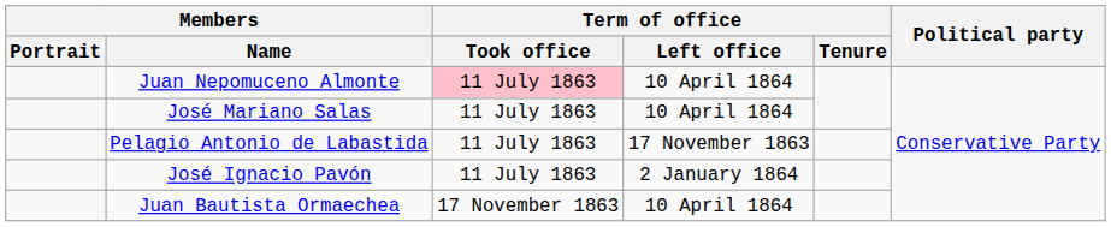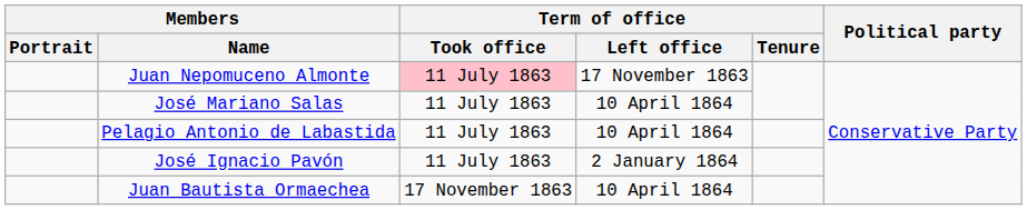 <table class="wikitable" style="text-align:center;">
 <tr>
 <th colspan="2">Members</th>
 <th colspan="3">Term of office</th>
 <th rowspan="2">Political party</th>
 </tr>
 <tr>
 <th>Portrait</th>
 <th>Name</th>
 <th>Took office</th>
 <th>Left office</th>
 <th>Tenure</th>
 </tr>
 <tr>
 <td></td>
 <td><a href='#'>Juan Nepomuceno Almonte</a></td>
 <td style="background: pink;">11 July 1863</td>
-<td>10 April 1864</td>
+<td>17 November 1863</td>
 <td rowspan="2"></td>
 <td rowspan="5"><a href='#'>Conservative Party</a></td>
 </tr>
 <tr>
 <td></td>
 <td><a href='#'>José Mariano Salas</a></td>
 <td>11 July 1863</td>
 <td>10 April 1864</td>
 </tr>
 <tr>
 <td></td>
 <td><a href='#'>Pelagio Antonio de Labastida</a></td>
 <td>11 July 1863</td>
-<td>17 November 1863</td>
+<td>10 April 1864</td>
 <td></td>
 </tr>
 <tr>
 <td></td>
 <td><a href='#'>José Ignacio Pavón</a></td>
 <td>11 July 1863</td>
 <td>2 January 1864</td>
 <td></td>
 </tr>
 <tr>
 <td></td>
 <td><a href='#'>Juan Bautista Ormaechea</a></td>
 <td>17 November 1863</td>
 <td>10 April 1864</td>
 <td></td>
 </tr>
 </table>
